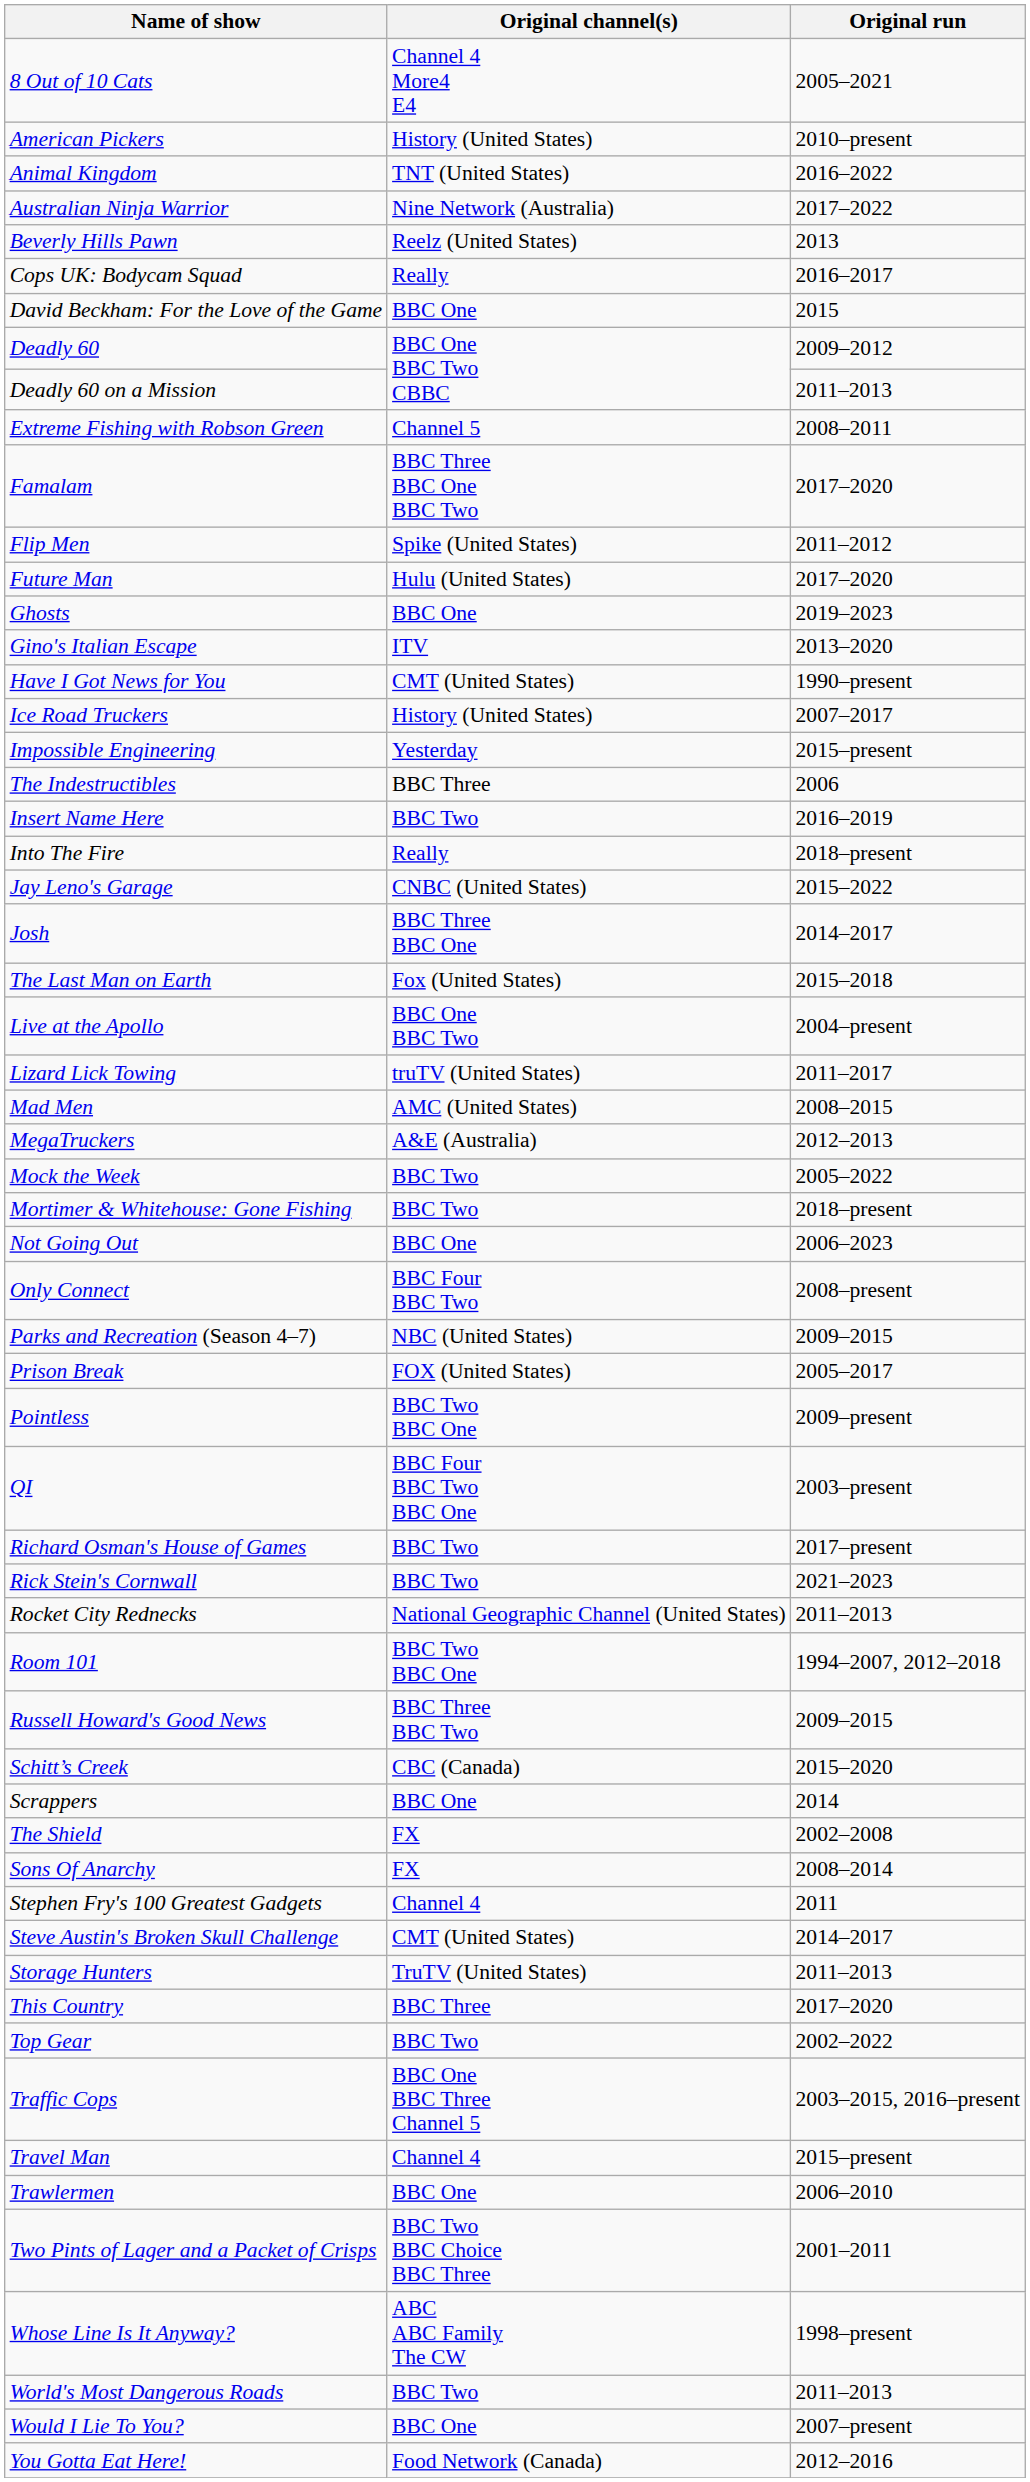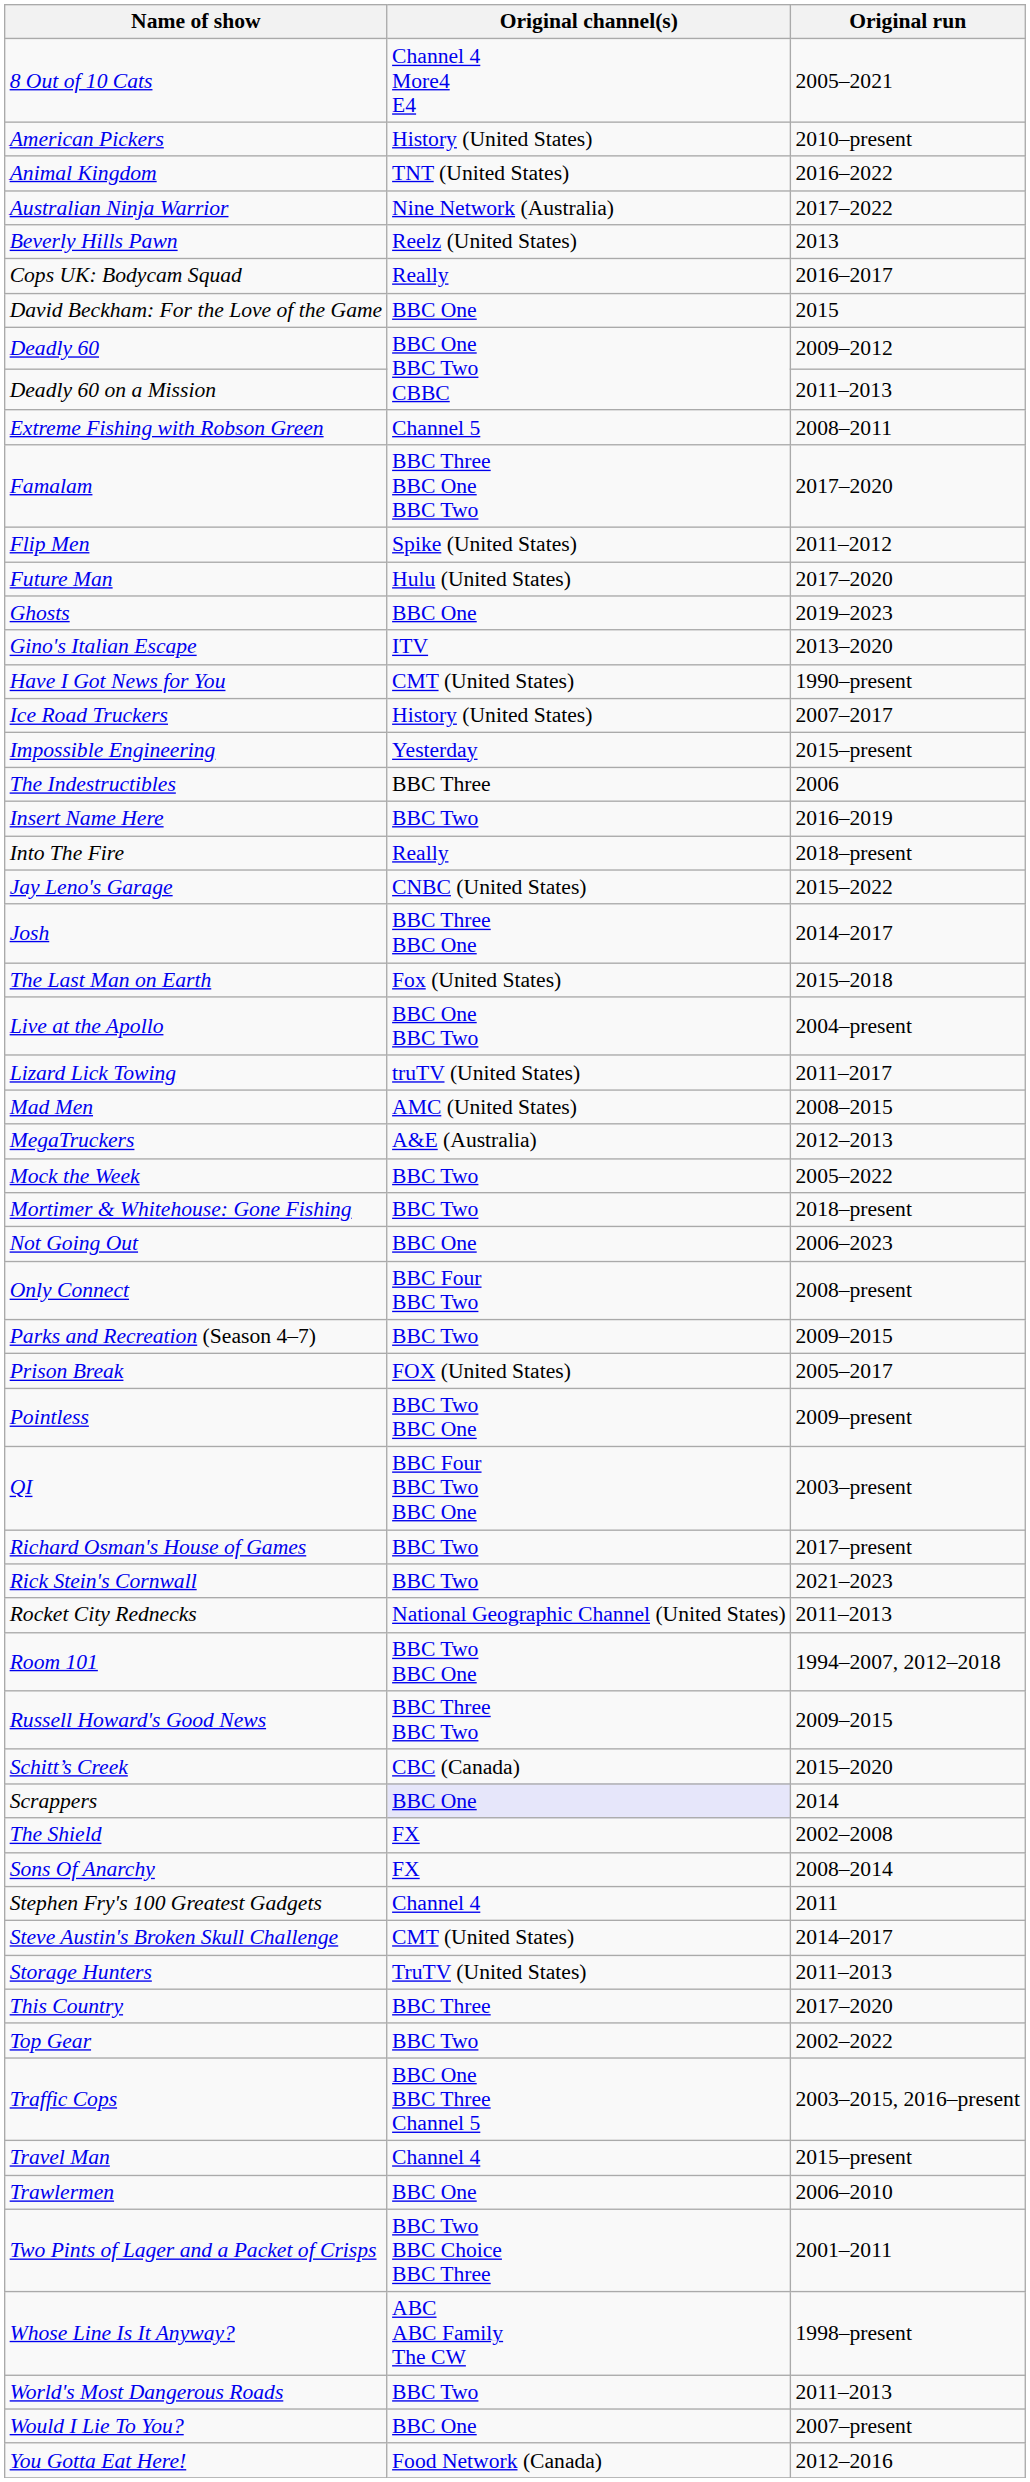 <table class="wikitable sortable">
 <tr>
 <th>Name of show</th>
 <th>Original channel(s)</th>
 <th>Original run</th>
 </tr>
 <tr>
 <td><em><a href='#'>8 Out of 10 Cats</a></em></td>
 <td><a href='#'>Channel 4</a> <br><a href='#'>More4</a> <br><a href='#'>E4</a></td>
 <td>2005–2021</td>
 </tr>
 <tr>
 <td><em><a href='#'>American Pickers</a></em></td>
 <td><a href='#'>History</a> (United States)</td>
 <td>2010–present</td>
 </tr>
 <tr>
 <td><em><a href='#'>Animal Kingdom</a></em></td>
 <td><a href='#'>TNT</a> (United States)</td>
 <td>2016–2022</td>
 </tr>
 <tr>
 <td><em><a href='#'>Australian Ninja Warrior</a></em></td>
 <td><a href='#'>Nine Network</a> (Australia)</td>
 <td>2017–2022</td>
 </tr>
 <tr>
 <td><em><a href='#'>Beverly Hills Pawn</a></em></td>
 <td><a href='#'>Reelz</a> (United States)</td>
 <td>2013</td>
 </tr>
 <tr>
 <td><em>Cops UK: Bodycam Squad</em></td>
 <td><a href='#'>Really</a></td>
 <td>2016–2017</td>
 </tr>
 <tr>
 <td><em>David Beckham: For the Love of the Game</em></td>
 <td><a href='#'>BBC One</a></td>
 <td>2015</td>
 </tr>
 <tr>
 <td><em><a href='#'>Deadly 60</a></em></td>
 <td rowspan="2"><a href='#'>BBC One</a><br><a href='#'>BBC Two</a><br><a href='#'>CBBC</a></td>
 <td>2009–2012</td>
 </tr>
 <tr>
 <td><em>Deadly 60 on a Mission</em></td>
 <td>2011–2013</td>
 </tr>
 <tr>
 <td><em><a href='#'>Extreme Fishing with Robson Green</a></em></td>
 <td><a href='#'>Channel 5</a></td>
 <td>2008–2011</td>
 </tr>
 <tr>
 <td><em><a href='#'>Famalam</a></em></td>
 <td><a href='#'>BBC Three</a> <br><a href='#'>BBC One</a> <br><a href='#'>BBC Two</a></td>
 <td>2017–2020</td>
 </tr>
 <tr>
 <td><em><a href='#'>Flip Men</a></em></td>
 <td><a href='#'>Spike</a> (United States)</td>
 <td>2011–2012</td>
 </tr>
 <tr>
 <td><em><a href='#'>Future Man</a></em></td>
 <td><a href='#'>Hulu</a> (United States)</td>
 <td>2017–2020</td>
 </tr>
 <tr>
 <td><em><a href='#'> Ghosts</a></em></td>
 <td><a href='#'>BBC One</a></td>
 <td>2019–2023</td>
 </tr>
 <tr>
 <td><em><a href='#'>Gino's Italian Escape</a></em></td>
 <td><a href='#'>ITV</a></td>
 <td>2013–2020</td>
 </tr>
 <tr>
 <td><em><a href='#'>Have I Got News for You</a></em></td>
 <td><a href='#'>CMT</a> (United States)</td>
 <td>1990–present</td>
 </tr>
 <tr>
 <td><em><a href='#'>Ice Road Truckers</a></em></td>
 <td><a href='#'>History</a> (United States)</td>
 <td>2007–2017</td>
 </tr>
 <tr>
 <td><em><a href='#'>Impossible Engineering</a></em></td>
 <td><a href='#'>Yesterday</a></td>
 <td>2015–present</td>
 </tr>
 <tr>
 <td><em><a href='#'>The Indestructibles</a></em></td>
 <td>BBC Three</td>
 <td>2006</td>
 </tr>
 <tr>
 <td><em><a href='#'>Insert Name Here</a></em></td>
 <td><a href='#'>BBC Two</a></td>
 <td>2016–2019</td>
 </tr>
 <tr>
 <td><em>Into The Fire</em></td>
 <td><a href='#'>Really</a></td>
 <td>2018–present</td>
 </tr>
 <tr>
 <td><em><a href='#'>Jay Leno's Garage</a></em></td>
 <td><a href='#'>CNBC</a> (United States)</td>
 <td>2015–2022</td>
 </tr>
 <tr>
 <td><em><a href='#'>Josh</a></em></td>
 <td><a href='#'>BBC Three</a><br><a href='#'>BBC One</a></td>
 <td>2014–2017</td>
 </tr>
 <tr>
 <td><em><a href='#'>The Last Man on Earth</a></em></td>
 <td><a href='#'>Fox</a> (United States)</td>
 <td>2015–2018</td>
 </tr>
 <tr>
 <td><em><a href='#'>Live at the Apollo</a></em></td>
 <td><a href='#'>BBC One</a><br><a href='#'>BBC Two</a></td>
 <td>2004–present</td>
 </tr>
 <tr>
 <td><em><a href='#'>Lizard Lick Towing</a></em></td>
 <td><a href='#'>truTV</a> (United States)</td>
 <td>2011–2017</td>
 </tr>
 <tr>
 <td><em><a href='#'>Mad Men</a></em></td>
 <td><a href='#'>AMC</a> (United States)</td>
 <td>2008–2015</td>
 </tr>
 <tr>
 <td><em><a href='#'>MegaTruckers</a></em></td>
 <td><a href='#'>A&E</a> (Australia)</td>
 <td>2012–2013</td>
 </tr>
 <tr>
 <td><em><a href='#'>Mock the Week</a></em></td>
 <td><a href='#'>BBC Two</a></td>
 <td>2005–2022</td>
 </tr>
 <tr>
 <td><em><a href='#'>Mortimer & Whitehouse: Gone Fishing</a></em></td>
 <td><a href='#'>BBC Two</a></td>
 <td>2018–present</td>
 </tr>
 <tr>
 <td><em><a href='#'>Not Going Out</a></em></td>
 <td><a href='#'>BBC One</a></td>
 <td>2006–2023</td>
 </tr>
 <tr>
 <td><em><a href='#'>Only Connect</a></em></td>
 <td><a href='#'>BBC Four</a><br><a href='#'>BBC Two</a></td>
 <td>2008–present</td>
 </tr>
 <tr>
 <td><em><a href='#'>Parks and Recreation</a></em> (Season 4–7)</td>
-<td><a href='#'>NBC</a> (United States)</td>
+<td><a href='#'>BBC Two</a></td>
 <td>2009–2015</td>
 </tr>
 <tr>
 <td><em><a href='#'>Prison Break</a></em></td>
 <td><a href='#'>FOX</a> (United States)</td>
 <td>2005–2017</td>
 </tr>
 <tr>
 <td><em><a href='#'>Pointless</a></em></td>
 <td><a href='#'>BBC Two</a><br><a href='#'>BBC One</a></td>
 <td>2009–present</td>
 </tr>
 <tr>
 <td><em><a href='#'>QI</a></em></td>
 <td><a href='#'>BBC Four</a><br><a href='#'>BBC Two</a><br><a href='#'>BBC One</a></td>
 <td>2003–present</td>
 </tr>
 <tr>
 <td><em><a href='#'>Richard Osman's House of Games</a></em></td>
 <td><a href='#'>BBC Two</a></td>
 <td>2017–present</td>
 </tr>
 <tr>
 <td><em><a href='#'>Rick Stein's Cornwall</a></em></td>
 <td><a href='#'>BBC Two</a></td>
 <td>2021–2023</td>
 </tr>
 <tr>
 <td><em>Rocket City Rednecks</em></td>
 <td><a href='#'>National Geographic Channel</a> (United States)</td>
 <td>2011–2013</td>
 </tr>
 <tr>
 <td><em><a href='#'>Room 101</a></em></td>
 <td><a href='#'>BBC Two</a><br><a href='#'>BBC One</a></td>
 <td>1994–2007, 2012–2018</td>
 </tr>
 <tr>
 <td><em><a href='#'>Russell Howard's Good News</a></em></td>
 <td><a href='#'>BBC Three</a><br><a href='#'>BBC Two</a></td>
 <td>2009–2015</td>
 </tr>
 <tr>
 <td><em><a href='#'>Schitt’s Creek</a></em></td>
 <td><a href='#'>CBC</a> (Canada)</td>
 <td>2015–2020</td>
 </tr>
 <tr>
 <td><em>Scrappers</em></td>
-<td><a href='#'>BBC One</a></td>
+<td style="background: lavender;"><a href='#'>BBC One</a></td>
 <td>2014</td>
 </tr>
 <tr>
 <td><em><a href='#'>The Shield</a></em></td>
 <td><a href='#'>FX</a></td>
 <td>2002–2008</td>
 </tr>
 <tr>
 <td><em><a href='#'>Sons Of Anarchy</a></em></td>
 <td><a href='#'>FX</a></td>
 <td>2008–2014</td>
 </tr>
 <tr>
 <td><em>Stephen Fry's 100 Greatest Gadgets</em></td>
 <td><a href='#'>Channel 4</a></td>
 <td>2011</td>
 </tr>
 <tr>
 <td><em><a href='#'>Steve Austin's Broken Skull Challenge</a></em></td>
 <td><a href='#'>CMT</a> (United States)</td>
 <td>2014–2017</td>
 </tr>
 <tr>
 <td><em><a href='#'>Storage Hunters</a></em></td>
 <td><a href='#'>TruTV</a> (United States)</td>
 <td>2011–2013</td>
 </tr>
 <tr>
 <td><em><a href='#'>This Country</a></em></td>
 <td><a href='#'>BBC Three</a></td>
 <td>2017–2020</td>
 </tr>
 <tr>
 <td><em><a href='#'>Top Gear</a></em></td>
 <td><a href='#'>BBC Two</a></td>
 <td>2002–2022</td>
 </tr>
 <tr>
 <td><em><a href='#'>Traffic Cops</a></em></td>
 <td><a href='#'>BBC One</a><br><a href='#'>BBC Three</a><br><a href='#'>Channel 5</a></td>
 <td>2003–2015, 2016–present</td>
 </tr>
 <tr>
 <td><em><a href='#'>Travel Man</a></em></td>
 <td><a href='#'>Channel 4</a></td>
 <td>2015–present</td>
 </tr>
 <tr>
 <td><em><a href='#'>Trawlermen</a></em></td>
 <td><a href='#'>BBC One</a></td>
 <td>2006–2010</td>
 </tr>
 <tr>
 <td><em><a href='#'>Two Pints of Lager and a Packet of Crisps</a></em></td>
 <td><a href='#'>BBC Two</a><br><a href='#'>BBC Choice</a><br><a href='#'>BBC Three</a></td>
 <td>2001–2011</td>
 </tr>
 <tr>
 <td><em><a href='#'>Whose Line Is It Anyway?</a></em></td>
 <td><a href='#'>ABC</a> <br> <a href='#'>ABC Family</a> <br> <a href='#'>The CW</a></td>
 <td>1998–present</td>
 </tr>
 <tr>
 <td><em><a href='#'>World's Most Dangerous Roads</a></em></td>
 <td><a href='#'>BBC Two</a></td>
 <td>2011–2013</td>
 </tr>
 <tr>
 <td><em><a href='#'>Would I Lie To You?</a></em></td>
 <td><a href='#'>BBC One</a></td>
 <td>2007–present</td>
 </tr>
 <tr>
 <td><em><a href='#'>You Gotta Eat Here!</a></em></td>
 <td><a href='#'>Food Network</a> (Canada)</td>
 <td>2012–2016</td>
 </tr>
 </table>
